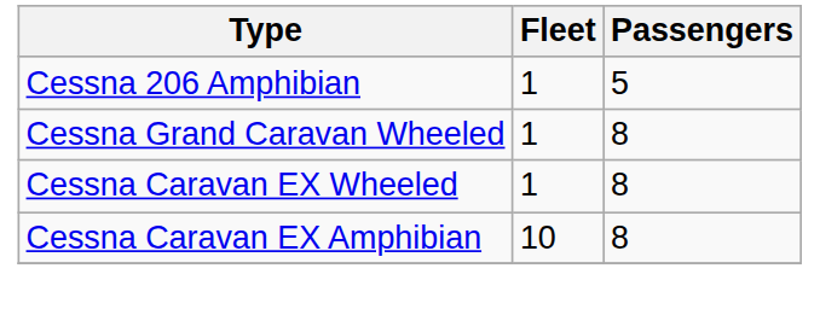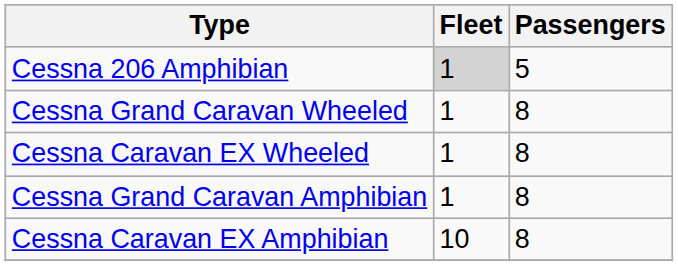 <table class="wikitable" style="margin:1em auto;">
 <tr>
 <th>Type</th>
 <th>Fleet</th>
 <th>Passengers</th>
 </tr>
 <tr>
 <td><a href='#'>Cessna 206 Amphibian</a></td>
-<td>1</td>
+<td style="background: lightgrey;">1</td>
 <td>5</td>
 </tr>
 <tr>
 <td><a href='#'>Cessna Grand Caravan Wheeled</a></td>
 <td>1</td>
 <td>8</td>
 </tr>
 <tr>
 <td><a href='#'>Cessna Caravan EX Wheeled</a></td>
 <td>1</td>
 <td>8</td>
 </tr>
 <tr>
+<td><a href='#'>Cessna Grand Caravan Amphibian</a></td>
+<td>1</td>
+<td>8</td>
+</tr>
+<tr>
 <td><a href='#'>Cessna Caravan EX Amphibian</a></td>
 <td>10</td>
 <td>8</td>
 </tr>
 <tr>
 </tr>
 </table>
